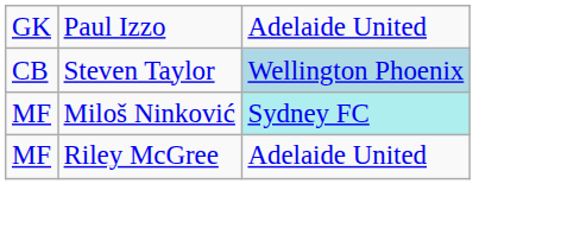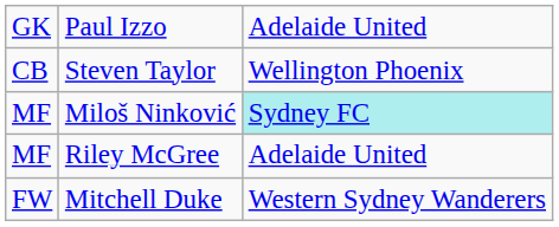 <table class="wikitable">
 <tr>
 <td><a href='#'>GK</a></td>
 <td> <a href='#'>Paul Izzo</a></td>
 <td><a href='#'>Adelaide United</a></td>
 </tr>
 <tr>
 <td><a href='#'>CB</a></td>
 <td> <a href='#'>Steven Taylor</a></td>
-<td style="background: lightblue;"><a href='#'>Wellington Phoenix</a></td>
+<td><a href='#'>Wellington Phoenix</a></td>
 </tr>
 <tr>
 <td><a href='#'>MF</a></td>
 <td> <a href='#'>Miloš Ninković</a></td>
 <td style="background: paleturquoise;"><a href='#'>Sydney FC</a></td>
 </tr>
 <tr>
 <td><a href='#'>MF</a></td>
 <td> <a href='#'>Riley McGree</a></td>
 <td><a href='#'>Adelaide United</a></td>
 </tr>
+<tr>
+<td><a href='#'>FW</a></td>
+<td> <a href='#'>Mitchell Duke</a></td>
+<td><a href='#'>Western Sydney Wanderers</a></td>
+</tr>
 </table>
